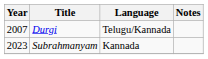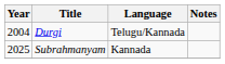 <table class="wikitable sortable">
 <tr>
 <th>Year</th>
 <th>Title</th>
 <th>Language</th>
 <th class="unsortable">Notes</th>
 </tr>
 <tr>
-<td>2007</td>
+<td>2004</td>
 <td><em><a href='#'>Durgi</a></em></td>
 <td>Telugu/Kannada</td>
 <td></td>
 </tr>
 <tr>
-<td>2023</td>
+<td>2025</td>
 <td><em>Subrahmanyam</em></td>
 <td>Kannada</td>
 <td></td>
 </tr>
 <tr>
 </tr>
 </table>
